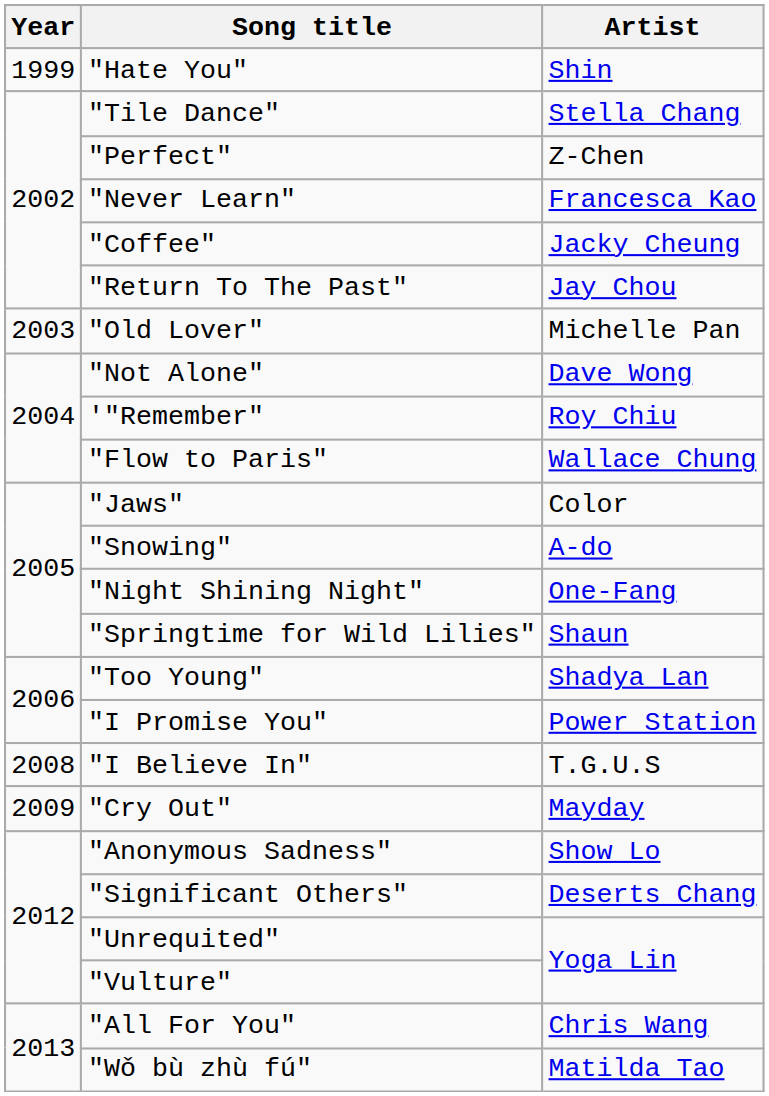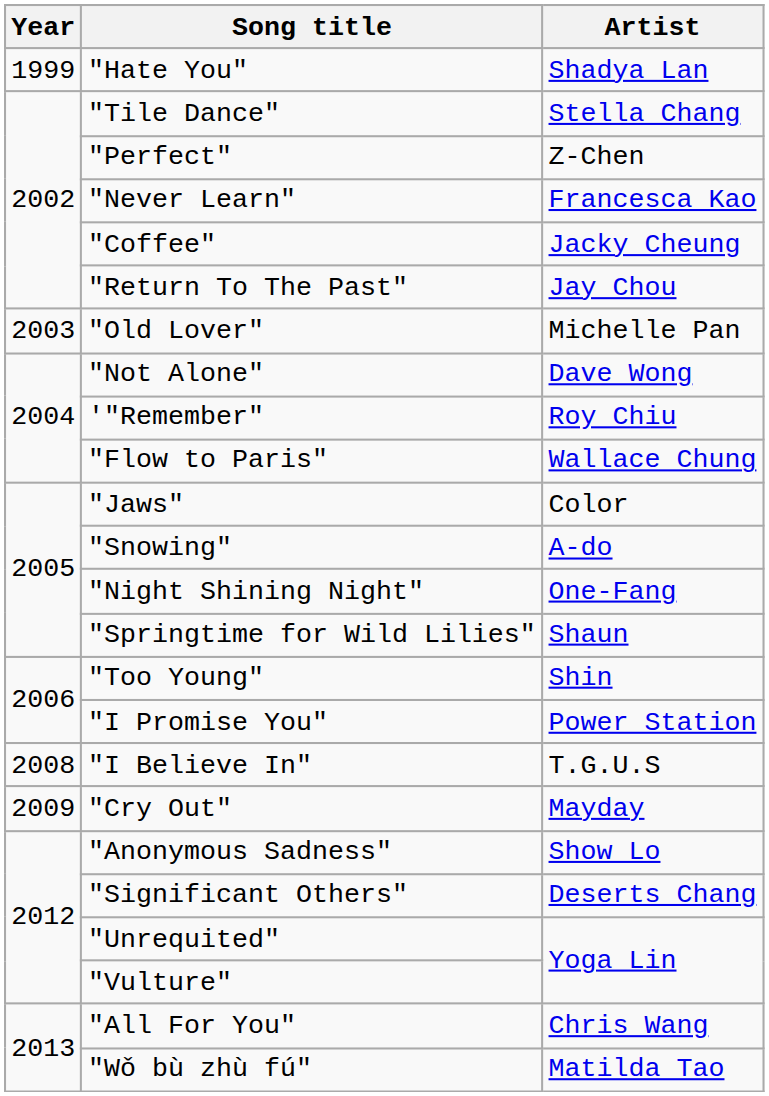 <table class="wikitable sortable">
 <tr>
 <th>Year</th>
 <th>Song title</th>
 <th>Artist</th>
 </tr>
 <tr>
 <td>1999</td>
 <td>"Hate You"</td>
-<td><a href='#'>Shin</a></td>
+<td><a href='#'>Shadya Lan</a></td>
 </tr>
 <tr>
 <td rowspan=5>2002</td>
 <td>"Tile Dance"</td>
 <td><a href='#'>Stella Chang</a></td>
 </tr>
 <tr>
 <td>"Perfect"</td>
 <td>Z-Chen</td>
 </tr>
 <tr>
 <td>"Never Learn"</td>
 <td><a href='#'>Francesca Kao</a></td>
 </tr>
 <tr>
 <td>"Coffee"</td>
 <td><a href='#'>Jacky Cheung</a></td>
 </tr>
 <tr>
 <td>"Return To The Past"</td>
 <td><a href='#'>Jay Chou</a></td>
 </tr>
 <tr>
 <td>2003</td>
 <td>"Old Lover"</td>
 <td>Michelle Pan</td>
 </tr>
 <tr>
 <td rowspan=3>2004</td>
 <td>"Not Alone"</td>
 <td><a href='#'>Dave Wong</a></td>
 </tr>
 <tr>
 <td>'"Remember"</td>
 <td><a href='#'>Roy Chiu</a></td>
 </tr>
 <tr>
 <td>"Flow to Paris"</td>
 <td><a href='#'>Wallace Chung</a></td>
 </tr>
 <tr>
 <td rowspan=4>2005</td>
 <td>"Jaws"</td>
 <td>Color</td>
 </tr>
 <tr>
 <td>"Snowing"</td>
 <td><a href='#'>A-do</a></td>
 </tr>
 <tr>
 <td>"Night Shining Night"</td>
 <td><a href='#'>One-Fang</a></td>
 </tr>
 <tr>
 <td>"Springtime for Wild Lilies"</td>
 <td><a href='#'>Shaun</a></td>
 </tr>
 <tr>
 <td rowspan=2>2006</td>
 <td>"Too Young"</td>
-<td><a href='#'>Shadya Lan</a></td>
+<td><a href='#'>Shin</a></td>
 </tr>
 <tr>
 <td>"I Promise You"</td>
 <td><a href='#'>Power Station</a></td>
 </tr>
 <tr>
 <td>2008</td>
 <td>"I Believe In"</td>
 <td>T.G.U.S</td>
 </tr>
 <tr>
 <td>2009</td>
 <td>"Cry Out"</td>
 <td><a href='#'>Mayday</a></td>
 </tr>
 <tr>
 <td rowspan=4>2012</td>
 <td>"Anonymous Sadness"</td>
 <td><a href='#'>Show Lo</a></td>
 </tr>
 <tr>
 <td>"Significant Others"</td>
 <td><a href='#'>Deserts Chang</a></td>
 </tr>
 <tr>
 <td>"Unrequited"</td>
 <td rowspan=2><a href='#'>Yoga Lin</a></td>
 </tr>
 <tr>
 <td>"Vulture"</td>
 </tr>
 <tr>
 <td rowspan=2>2013</td>
 <td>"All For You"</td>
 <td><a href='#'>Chris Wang</a></td>
 </tr>
 <tr>
 <td>"Wǒ bù zhù fú"</td>
 <td><a href='#'>Matilda Tao</a></td>
 </tr>
 </table>
